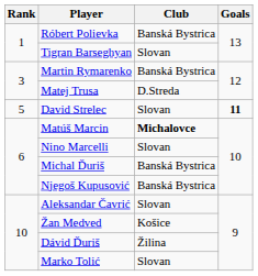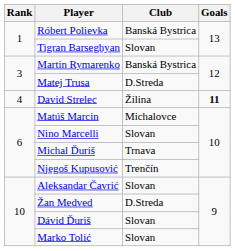 <table class="wikitable" style="text-align:center">
 <tr>
 <th>Rank</th>
 <th>Player</th>
 <th>Club</th>
 <th>Goals</th>
 </tr>
 <tr>
 <td rowspan=2>1</td>
 <td align="left"> <a href='#'>Róbert Polievka</a></td>
 <td align="left">Banská Bystrica</td>
 <td rowspan=2>13</td>
 </tr>
 <tr>
 <td align="left"> <a href='#'>Tigran Barseghyan</a></td>
 <td align="left">Slovan</td>
 </tr>
 <tr>
 <td rowspan=2>3</td>
 <td align="left"> <a href='#'>Martin Rymarenko</a></td>
 <td align="left">Banská Bystrica</td>
 <td rowspan=2>12</td>
 </tr>
 <tr>
 <td align="left"> <a href='#'>Matej Trusa</a></td>
 <td align="left">D.Streda</td>
 </tr>
 <tr>
-<td>5</td>
+<td>4</td>
 <td align="left"> <a href='#'>David Strelec</a></td>
-<td align="left">Slovan</td>
+<td align="left">Žilina</td>
 <td><strong>11</strong></td>
 </tr>
 <tr>
 <td rowspan=4>6</td>
 <td align="left"> <a href='#'>Matúš Marcin</a></td>
-<td align="left"><strong>Michalovce</strong></td>
+<td align="left">Michalovce</td>
 <td rowspan=4>10</td>
 </tr>
 <tr>
 <td align="left"> <a href='#'>Nino Marcelli</a></td>
 <td align="left">Slovan</td>
 </tr>
 <tr>
 <td align="left"> <a href='#'>Michal Ďuriš</a></td>
-<td align="left">Banská Bystrica</td>
+<td align="left">Trnava</td>
 </tr>
 <tr>
 <td align="left"> <a href='#'>Njegoš Kupusović</a></td>
-<td align="left">Banská Bystrica</td>
+<td align="left">Trenčín</td>
 </tr>
 <tr>
 <td rowspan=4>10</td>
 <td align="left"> <a href='#'>Aleksandar Čavrić</a></td>
 <td align="left">Slovan</td>
 <td rowspan=4>9</td>
 </tr>
 <tr>
 <td align="left"> <a href='#'>Žan Medved</a></td>
-<td align="left">Košice</td>
+<td align="left">D.Streda</td>
 </tr>
 <tr>
 <td align="left"> <a href='#'>Dávid Ďuriš</a></td>
-<td align="left">Žilina</td>
+<td align="left">Slovan</td>
 </tr>
 <tr>
 <td align="left"> <a href='#'>Marko Tolić</a></td>
 <td align="left">Slovan</td>
 </tr>
 </table>
